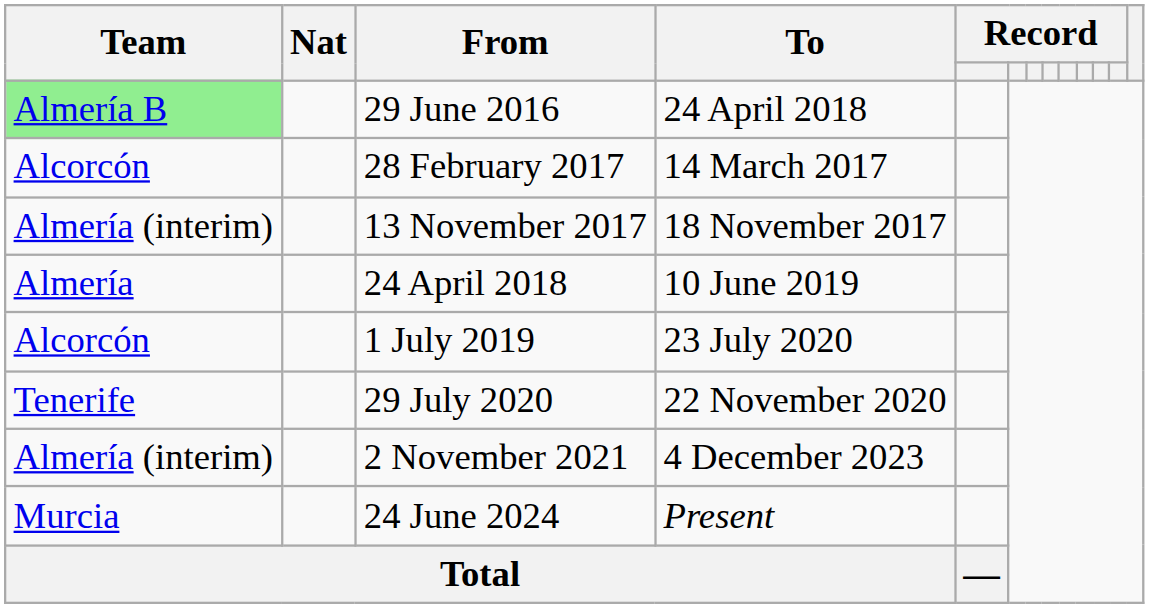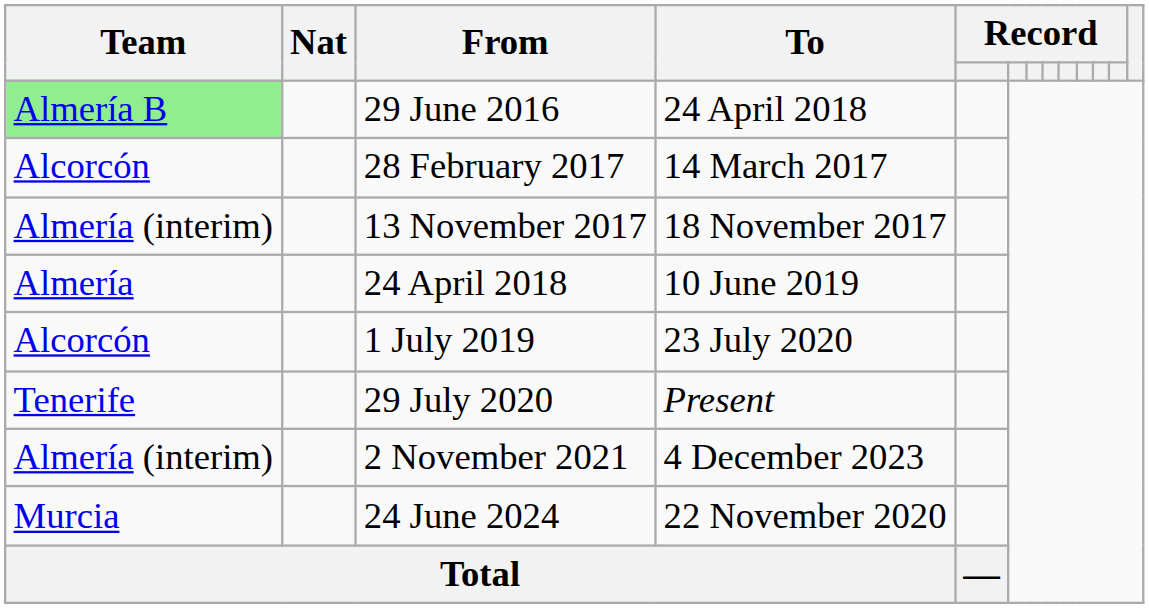 <table class="wikitable" style="text-align: center">
 <tr>
 <th rowspan="2">Team</th>
 <th rowspan="2">Nat</th>
 <th rowspan="2">From</th>
 <th rowspan="2">To</th>
 <th colspan="8">Record</th>
 <th rowspan=2></th>
 </tr>
 <tr>
 <th></th>
 <th></th>
 <th></th>
 <th></th>
 <th></th>
 <th></th>
 <th></th>
 <th></th>
 </tr>
 <tr>
 <td align=left style="background: lightgreen;"><a href='#'>Almería B</a></td>
 <td></td>
 <td align=left>29 June 2016</td>
 <td align=left>24 April 2018<br></td>
 <td></td>
 </tr>
 <tr>
 <td align=left><a href='#'>Alcorcón</a></td>
 <td></td>
 <td align=left>28 February 2017</td>
 <td align=left>14 March 2017<br></td>
 <td></td>
 </tr>
 <tr>
 <td align=left><a href='#'>Almería</a> (interim)</td>
 <td></td>
 <td align=left>13 November 2017</td>
 <td align=left>18 November 2017<br></td>
 <td></td>
 </tr>
 <tr>
 <td align=left><a href='#'>Almería</a></td>
 <td></td>
 <td align=left>24 April 2018</td>
 <td align=left>10 June 2019<br></td>
 <td></td>
 </tr>
 <tr>
 <td align=left><a href='#'>Alcorcón</a></td>
 <td></td>
 <td align=left>1 July 2019</td>
 <td align=left>23 July 2020<br></td>
 <td></td>
 </tr>
 <tr>
 <td align=left><a href='#'>Tenerife</a></td>
 <td></td>
 <td align=left>29 July 2020</td>
-<td align=left>22 November 2020<br></td>
+<td align=left><em>Present</em><br></td>
 <td></td>
 </tr>
 <tr>
 <td align=left><a href='#'>Almería</a> (interim)</td>
 <td></td>
 <td align=left>2 November 2021</td>
 <td align=left>4 December 2023<br></td>
 <td></td>
 </tr>
 <tr>
 <td align=left><a href='#'>Murcia</a></td>
 <td></td>
 <td align=left>24 June 2024</td>
-<td align=left><em>Present</em><br></td>
+<td align=left>22 November 2020<br></td>
 <td></td>
 </tr>
 <tr>
 <th colspan="4">Total<br></th>
 <th>—</th>
 </tr>
 </table>
